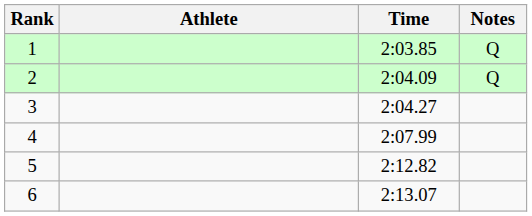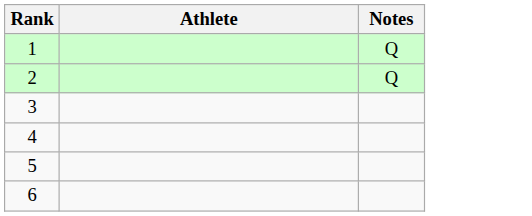 <table class="wikitable" style="text-align:center">
 <tr>
 <th width=40>Rank</th>
 <th width=250>Athlete</th>
-<th width=80>Time</th>
 <th width=50>Notes</th>
 </tr>
 <tr bgcolor=ccffcc>
 <td>1</td>
 <td align=left></td>
-<td>2:03.85</td>
 <td>Q</td>
 </tr>
 <tr bgcolor=ccffcc>
 <td>2</td>
 <td align=left></td>
-<td>2:04.09</td>
 <td>Q</td>
 </tr>
 <tr>
 <td>3</td>
 <td align=left></td>
-<td>2:04.27</td>
 <td></td>
 </tr>
 <tr>
 <td>4</td>
 <td align=left></td>
-<td>2:07.99</td>
 <td></td>
 </tr>
 <tr>
 <td>5</td>
 <td align=left></td>
-<td>2:12.82</td>
 <td></td>
 </tr>
 <tr>
 <td>6</td>
 <td align=left></td>
-<td>2:13.07</td>
 <td></td>
 </tr>
 </table>
